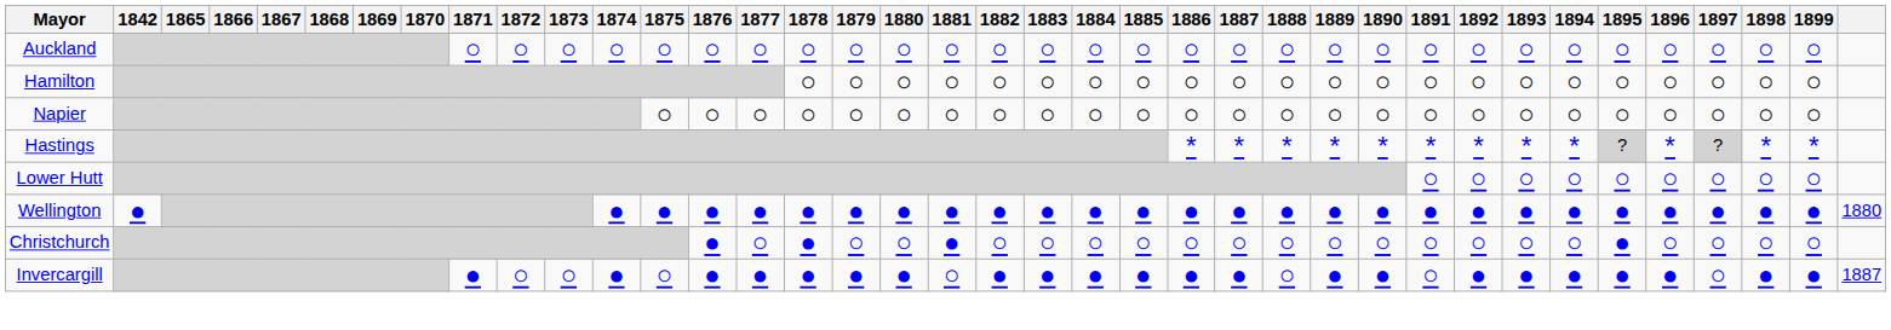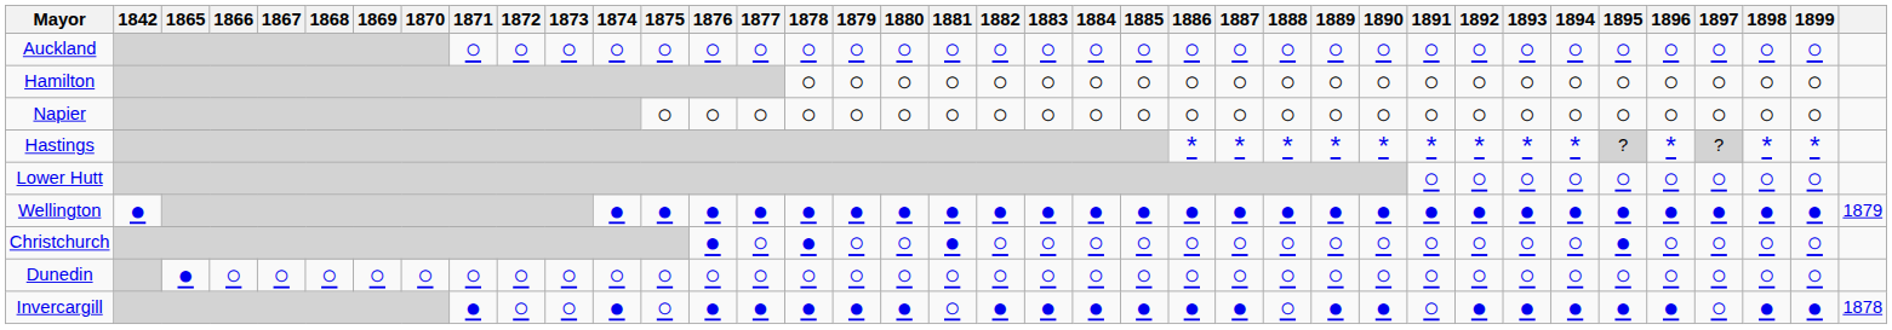 <table class="wikitable col1right" style="text-align:center;">
 <tr>
 <th>Mayor</th>
 <th>1842</th>
 <th>1865</th>
 <th>1866</th>
 <th>1867</th>
 <th>1868</th>
 <th>1869</th>
 <th>1870</th>
 <th>1871</th>
 <th>1872</th>
 <th>1873</th>
 <th>1874</th>
 <th>1875</th>
 <th>1876</th>
 <th>1877</th>
 <th>1878</th>
 <th>1879</th>
 <th>1880</th>
 <th>1881</th>
 <th>1882</th>
 <th>1883</th>
 <th>1884</th>
 <th>1885</th>
 <th>1886</th>
 <th>1887</th>
 <th>1888</th>
 <th>1889</th>
 <th>1890</th>
 <th>1891</th>
 <th>1892</th>
 <th>1893</th>
 <th>1894</th>
 <th>1895</th>
 <th>1896</th>
 <th>1897</th>
 <th>1898</th>
 <th>1899</th>
 <th><a href='#'></a></th>
 </tr>
 <tr>
 <td><a href='#'>Auckland</a></td>
 <td colspan="7" style="background:lightgrey"></td>
 <td style="font-size:150%;padding:0px;"><a href='#'>○</a></td>
 <td style="font-size:150%;padding:0px;"><a href='#'>○</a></td>
 <td style="font-size:150%;padding:0px;"><a href='#'>○</a></td>
 <td style="font-size:150%;padding:0px;"><a href='#'>○</a></td>
 <td style="font-size:150%;padding:0px;"><a href='#'>○</a></td>
 <td style="font-size:150%;padding:0px;"><a href='#'>○</a></td>
 <td style="font-size:150%;padding:0px;"><a href='#'>○</a></td>
 <td style="font-size:150%;padding:0px;"><a href='#'>○</a></td>
 <td style="font-size:150%;padding:0px;"><a href='#'>○</a></td>
 <td style="font-size:150%;padding:0px;"><a href='#'>○</a></td>
 <td style="font-size:150%;padding:0px;"><a href='#'>○</a></td>
 <td style="font-size:150%;padding:0px;"><a href='#'>○</a></td>
 <td style="font-size:150%;padding:0px;"><a href='#'>○</a></td>
 <td style="font-size:150%;padding:0px;"><a href='#'>○</a></td>
 <td style="font-size:150%;padding:0px;"><a href='#'>○</a></td>
 <td style="font-size:150%;padding:0px;"><a href='#'>○</a></td>
 <td style="font-size:150%;padding:0px;"><a href='#'>○</a></td>
 <td style="font-size:150%;padding:0px;"><a href='#'>○</a></td>
 <td style="font-size:150%;padding:0px;"><a href='#'>○</a></td>
 <td style="font-size:150%;padding:0px;"><a href='#'>○</a></td>
 <td style="font-size:150%;padding:0px;"><a href='#'>○</a></td>
 <td style="font-size:150%;padding:0px;"><a href='#'>○</a></td>
 <td style="font-size:150%;padding:0px;"><a href='#'>○</a></td>
 <td style="font-size:150%;padding:0px;"><a href='#'>○</a></td>
 <td style="font-size:150%;padding:0px;"><a href='#'>○</a></td>
 <td style="font-size:150%;padding:0px;"><a href='#'>○</a></td>
 <td style="font-size:150%;padding:0px;"><a href='#'>○</a></td>
 <td style="font-size:150%;padding:0px;"><a href='#'>○</a></td>
 <td style="font-size:150%;padding:0px;"><a href='#'>○</a></td>
 <td></td>
 </tr>
 <tr>
 <td><a href='#'>Hamilton</a></td>
 <td colspan="14" style="background:lightgrey"></td>
 <td style="font-size:150%;padding:0px;">○</td>
 <td style="font-size:150%;padding:0px;">○</td>
 <td style="font-size:150%;padding:0px;">○</td>
 <td style="font-size:150%;padding:0px;">○</td>
 <td style="font-size:150%;padding:0px;">○</td>
 <td style="font-size:150%;padding:0px;">○</td>
 <td style="font-size:150%;padding:0px;">○</td>
 <td style="font-size:150%;padding:0px;">○</td>
 <td style="font-size:150%;padding:0px;">○</td>
 <td style="font-size:150%;padding:0px;">○</td>
 <td style="font-size:150%;padding:0px;">○</td>
 <td style="font-size:150%;padding:0px;">○</td>
 <td style="font-size:150%;padding:0px;">○</td>
 <td style="font-size:150%;padding:0px;">○</td>
 <td style="font-size:150%;padding:0px;">○</td>
 <td style="font-size:150%;padding:0px;">○</td>
 <td style="font-size:150%;padding:0px;">○</td>
 <td style="font-size:150%;padding:0px;">○</td>
 <td style="font-size:150%;padding:0px;">○</td>
 <td style="font-size:150%;padding:0px;">○</td>
 <td style="font-size:150%;padding:0px;">○</td>
 <td style="font-size:150%;padding:0px;">○</td>
 <td></td>
 </tr>
 <tr>
 <td><a href='#'>Napier</a></td>
 <td colspan="11" style="background:lightgrey"></td>
 <td style="font-size:150%;padding:0px;">○</td>
 <td style="font-size:150%;padding:0px;">○</td>
 <td style="font-size:150%;padding:0px;">○</td>
 <td style="font-size:150%;padding:0px;">○</td>
 <td style="font-size:150%;padding:0px;">○</td>
 <td style="font-size:150%;padding:0px;">○</td>
 <td style="font-size:150%;padding:0px;">○</td>
 <td style="font-size:150%;padding:0px;">○</td>
 <td style="font-size:150%;padding:0px;">○</td>
 <td style="font-size:150%;padding:0px;">○</td>
 <td style="font-size:150%;padding:0px;">○</td>
 <td style="font-size:150%;padding:0px;">○</td>
 <td style="font-size:150%;padding:0px;">○</td>
 <td style="font-size:150%;padding:0px;">○</td>
 <td style="font-size:150%;padding:0px;">○</td>
 <td style="font-size:150%;padding:0px;">○</td>
 <td style="font-size:150%;padding:0px;">○</td>
 <td style="font-size:150%;padding:0px;">○</td>
 <td style="font-size:150%;padding:0px;">○</td>
 <td style="font-size:150%;padding:0px;">○</td>
 <td style="font-size:150%;padding:0px;">○</td>
 <td style="font-size:150%;padding:0px;">○</td>
 <td style="font-size:150%;padding:0px;">○</td>
 <td style="font-size:150%;padding:0px;">○</td>
 <td style="font-size:150%;padding:0px;">○</td>
 <td></td>
 </tr>
 <tr>
 <td><a href='#'>Hastings</a></td>
 <td colspan="22" style="background:lightgrey"></td>
 <td style="font-size:150%;padding:0px;"><a href='#'>*</a></td>
 <td style="font-size:150%;padding:0px;"><a href='#'>*</a></td>
 <td style="font-size:150%;padding:0px;"><a href='#'>*</a></td>
 <td style="font-size:150%;padding:0px;"><a href='#'>*</a></td>
 <td style="font-size:150%;padding:0px;"><a href='#'>*</a></td>
 <td style="font-size:150%;padding:0px;"><a href='#'>*</a></td>
 <td style="font-size:150%;padding:0px;"><a href='#'>*</a></td>
 <td style="font-size:150%;padding:0px;"><a href='#'>*</a></td>
 <td style="font-size:150%;padding:0px;"><a href='#'>*</a></td>
 <td style="background:lightgrey">?</td>
 <td style="font-size:150%;padding:0px;"><a href='#'>*</a></td>
 <td style="background:lightgrey">?</td>
 <td style="font-size:150%;padding:0px;"><a href='#'>*</a></td>
 <td style="font-size:150%;padding:0px;"><a href='#'>*</a></td>
 <td></td>
 </tr>
 <tr>
 <td><a href='#'>Lower Hutt</a></td>
 <td colspan="27" style="background:lightgrey"></td>
 <td style="font-size:150%;padding:0px;"><a href='#'>○</a></td>
 <td style="font-size:150%;padding:0px;"><a href='#'>○</a></td>
 <td style="font-size:150%;padding:0px;"><a href='#'>○</a></td>
 <td style="font-size:150%;padding:0px;"><a href='#'>○</a></td>
 <td style="font-size:150%;padding:0px;"><a href='#'>○</a></td>
 <td style="font-size:150%;padding:0px;"><a href='#'>○</a></td>
 <td style="font-size:150%;padding:0px;"><a href='#'>○</a></td>
 <td style="font-size:150%;padding:0px;"><a href='#'>○</a></td>
 <td style="font-size:150%;padding:0px;"><a href='#'>○</a></td>
 <td></td>
 </tr>
 <tr>
 <td><a href='#'>Wellington</a></td>
 <td style="font-size:150%;padding:0px;"><a href='#'>●</a></td>
 <td colspan="9" style="background:lightgrey"></td>
 <td style="font-size:150%;padding:0px;"><a href='#'>●</a></td>
 <td style="font-size:150%;padding:0px;"><a href='#'>●</a></td>
 <td style="font-size:150%;padding:0px;"><a href='#'>●</a></td>
 <td style="font-size:150%;padding:0px;"><a href='#'>●</a></td>
 <td style="font-size:150%;padding:0px;"><a href='#'>●</a></td>
 <td style="font-size:150%;padding:0px;"><a href='#'>●</a></td>
 <td style="font-size:150%;padding:0px;"><a href='#'>●</a></td>
 <td style="font-size:150%;padding:0px;"><a href='#'>●</a></td>
 <td style="font-size:150%;padding:0px;"><a href='#'>●</a></td>
 <td style="font-size:150%;padding:0px;"><a href='#'>●</a></td>
 <td style="font-size:150%;padding:0px;"><a href='#'>●</a></td>
 <td style="font-size:150%;padding:0px;"><a href='#'>●</a></td>
 <td style="font-size:150%;padding:0px;"><a href='#'>●</a></td>
 <td style="font-size:150%;padding:0px;"><a href='#'>●</a></td>
 <td style="font-size:150%;padding:0px;"><a href='#'>●</a></td>
 <td style="font-size:150%;padding:0px;"><a href='#'>●</a></td>
 <td style="font-size:150%;padding:0px;"><a href='#'>●</a></td>
 <td style="font-size:150%;padding:0px;"><a href='#'>●</a></td>
 <td style="font-size:150%;padding:0px;"><a href='#'>●</a></td>
 <td style="font-size:150%;padding:0px;"><a href='#'>●</a></td>
 <td style="font-size:150%;padding:0px;"><a href='#'>●</a></td>
 <td style="font-size:150%;padding:0px;"><a href='#'>●</a></td>
 <td style="font-size:150%;padding:0px;"><a href='#'>●</a></td>
 <td style="font-size:150%;padding:0px;"><a href='#'>●</a></td>
 <td style="font-size:150%;padding:0px;"><a href='#'>●</a></td>
 <td style="font-size:150%;padding:0px;"><a href='#'>●</a></td>
-<td><a href='#'>1880</a></td>
+<td><a href='#'>1879</a></td>
 </tr>
 <tr>
 <td><a href='#'>Christchurch</a></td>
 <td colspan="12" style="background:lightgrey"></td>
 <td style="font-size:150%;padding:0px;"><a href='#'>●</a></td>
 <td style="font-size:150%;padding:0px;"><a href='#'>○</a></td>
 <td style="font-size:150%;padding:0px;"><a href='#'>●</a></td>
 <td style="font-size:150%;padding:0px;"><a href='#'>○</a></td>
 <td style="font-size:150%;padding:0px;"><a href='#'>○</a></td>
 <td style="font-size:150%;padding:0px;"><a href='#'>●</a></td>
 <td style="font-size:150%;padding:0px;"><a href='#'>○</a></td>
 <td style="font-size:150%;padding:0px;"><a href='#'>○</a></td>
 <td style="font-size:150%;padding:0px;"><a href='#'>○</a></td>
 <td style="font-size:150%;padding:0px;"><a href='#'>○</a></td>
 <td style="font-size:150%;padding:0px;"><a href='#'>○</a></td>
 <td style="font-size:150%;padding:0px;"><a href='#'>○</a></td>
 <td style="font-size:150%;padding:0px;"><a href='#'>○</a></td>
 <td style="font-size:150%;padding:0px;"><a href='#'>○</a></td>
 <td style="font-size:150%;padding:0px;"><a href='#'>○</a></td>
 <td style="font-size:150%;padding:0px;"><a href='#'>○</a></td>
 <td style="font-size:150%;padding:0px;"><a href='#'>○</a></td>
 <td style="font-size:150%;padding:0px;"><a href='#'>○</a></td>
 <td style="font-size:150%;padding:0px;"><a href='#'>○</a></td>
 <td style="font-size:150%;padding:0px;"><a href='#'>●</a></td>
+<td style="font-size:150%;padding:0px;"><a href='#'>○</a></td>
+<td style="font-size:150%;padding:0px;"><a href='#'>○</a></td>
+<td style="font-size:150%;padding:0px;"><a href='#'>○</a></td>
+<td style="font-size:150%;padding:0px;"><a href='#'>○</a></td>
+<td></td>
+</tr>
+<tr>
+<td><a href='#'>Dunedin</a></td>
+<td style="background:lightgrey"></td>
+<td style="font-size:150%;padding:0px;"><a href='#'>●</a></td>
+<td style="font-size:150%;padding:0px;"><a href='#'>○</a></td>
+<td style="font-size:150%;padding:0px;"><a href='#'>○</a></td>
+<td style="font-size:150%;padding:0px;"><a href='#'>○</a></td>
+<td style="font-size:150%;padding:0px;"><a href='#'>○</a></td>
+<td style="font-size:150%;padding:0px;"><a href='#'>○</a></td>
+<td style="font-size:150%;padding:0px;"><a href='#'>○</a></td>
+<td style="font-size:150%;padding:0px;"><a href='#'>○</a></td>
+<td style="font-size:150%;padding:0px;"><a href='#'>○</a></td>
+<td style="font-size:150%;padding:0px;"><a href='#'>○</a></td>
+<td style="font-size:150%;padding:0px;"><a href='#'>○</a></td>
+<td style="font-size:150%;padding:0px;"><a href='#'>○</a></td>
+<td style="font-size:150%;padding:0px;"><a href='#'>○</a></td>
+<td style="font-size:150%;padding:0px;"><a href='#'>○</a></td>
+<td style="font-size:150%;padding:0px;"><a href='#'>○</a></td>
+<td style="font-size:150%;padding:0px;"><a href='#'>○</a></td>
+<td style="font-size:150%;padding:0px;"><a href='#'>○</a></td>
+<td style="font-size:150%;padding:0px;"><a href='#'>○</a></td>
+<td style="font-size:150%;padding:0px;"><a href='#'>○</a></td>
+<td style="font-size:150%;padding:0px;"><a href='#'>○</a></td>
+<td style="font-size:150%;padding:0px;"><a href='#'>○</a></td>
+<td style="font-size:150%;padding:0px;"><a href='#'>○</a></td>
+<td style="font-size:150%;padding:0px;"><a href='#'>○</a></td>
+<td style="font-size:150%;padding:0px;"><a href='#'>○</a></td>
+<td style="font-size:150%;padding:0px;"><a href='#'>○</a></td>
+<td style="font-size:150%;padding:0px;"><a href='#'>○</a></td>
+<td style="font-size:150%;padding:0px;"><a href='#'>○</a></td>
+<td style="font-size:150%;padding:0px;"><a href='#'>○</a></td>
+<td style="font-size:150%;padding:0px;"><a href='#'>○</a></td>
+<td style="font-size:150%;padding:0px;"><a href='#'>○</a></td>
+<td style="font-size:150%;padding:0px;"><a href='#'>○</a></td>
 <td style="font-size:150%;padding:0px;"><a href='#'>○</a></td>
 <td style="font-size:150%;padding:0px;"><a href='#'>○</a></td>
 <td style="font-size:150%;padding:0px;"><a href='#'>○</a></td>
 <td style="font-size:150%;padding:0px;"><a href='#'>○</a></td>
 <td></td>
 </tr>
 <tr>
 <td><a href='#'>Invercargill</a></td>
 <td colspan="7" style="background:lightgrey"></td>
 <td style="font-size:150%;padding:0px;"><a href='#'>●</a></td>
 <td style="font-size:150%;padding:0px;"><a href='#'>○</a></td>
 <td style="font-size:150%;padding:0px;"><a href='#'>○</a></td>
 <td style="font-size:150%;padding:0px;"><a href='#'>●</a></td>
 <td style="font-size:150%;padding:0px;"><a href='#'>○</a></td>
 <td style="font-size:150%;padding:0px;"><a href='#'>●</a></td>
 <td style="font-size:150%;padding:0px;"><a href='#'>●</a></td>
 <td style="font-size:150%;padding:0px;"><a href='#'>●</a></td>
 <td style="font-size:150%;padding:0px;"><a href='#'>●</a></td>
 <td style="font-size:150%;padding:0px;"><a href='#'>●</a></td>
 <td style="font-size:150%;padding:0px;"><a href='#'>○</a></td>
 <td style="font-size:150%;padding:0px;"><a href='#'>●</a></td>
 <td style="font-size:150%;padding:0px;"><a href='#'>●</a></td>
 <td style="font-size:150%;padding:0px;"><a href='#'>●</a></td>
 <td style="font-size:150%;padding:0px;"><a href='#'>●</a></td>
 <td style="font-size:150%;padding:0px;"><a href='#'>●</a></td>
 <td style="font-size:150%;padding:0px;"><a href='#'>●</a></td>
 <td style="font-size:150%;padding:0px;"><a href='#'>○</a></td>
 <td style="font-size:150%;padding:0px;"><a href='#'>●</a></td>
 <td style="font-size:150%;padding:0px;"><a href='#'>●</a></td>
 <td style="font-size:150%;padding:0px;"><a href='#'>○</a></td>
 <td style="font-size:150%;padding:0px;"><a href='#'>●</a></td>
 <td style="font-size:150%;padding:0px;"><a href='#'>●</a></td>
 <td style="font-size:150%;padding:0px;"><a href='#'>●</a></td>
 <td style="font-size:150%;padding:0px;"><a href='#'>●</a></td>
 <td style="font-size:150%;padding:0px;"><a href='#'>●</a></td>
 <td style="font-size:150%;padding:0px;"><a href='#'>○</a></td>
 <td style="font-size:150%;padding:0px;"><a href='#'>●</a></td>
 <td style="font-size:150%;padding:0px;"><a href='#'>●</a></td>
-<td><a href='#'>1887</a></td>
+<td><a href='#'>1878</a></td>
 </tr>
 </table>
